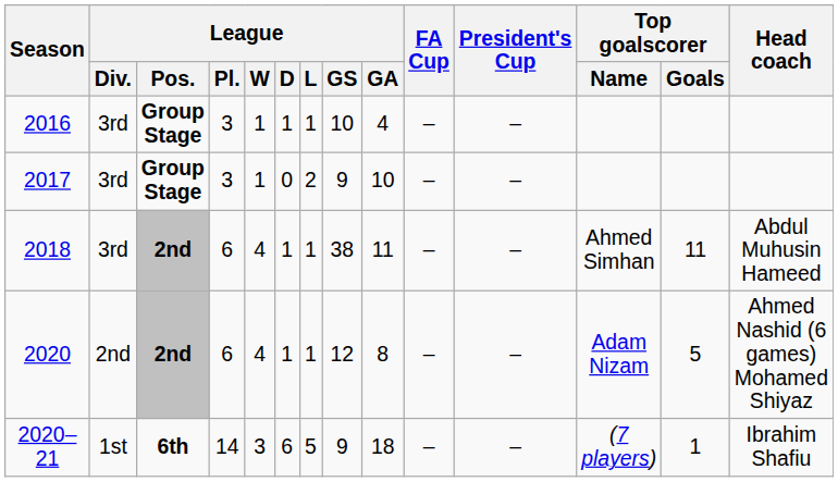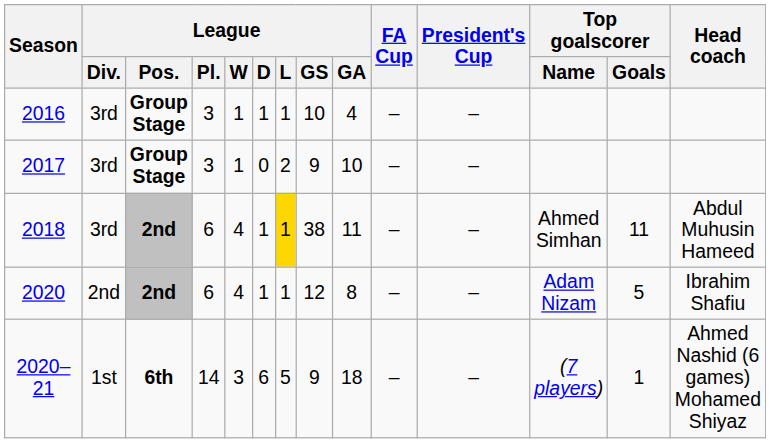 <table class="wikitable">
 <tr style="background:#efefef;">
 <th rowspan="2">Season</th>
 <th colspan="8">League</th>
 <th rowspan="2"><a href='#'>FA Cup</a></th>
 <th rowspan="2"><a href='#'>President's Cup</a></th>
 <th colspan="2">Top goalscorer</th>
 <th rowspan="2">Head coach</th>
 </tr>
 <tr>
 <th>Div.</th>
 <th>Pos.</th>
 <th>Pl.</th>
 <th>W</th>
 <th>D</th>
 <th>L</th>
 <th>GS</th>
 <th>GA</th>
 <th>Name</th>
 <th>Goals</th>
 </tr>
 <tr>
 <td align=center><a href='#'>2016</a></td>
 <td align=center>3rd</td>
 <td align=center><strong>Group Stage</strong></td>
 <td align=center>3</td>
 <td align=center>1</td>
 <td align=center>1</td>
 <td align=center>1</td>
 <td align=center>10</td>
 <td align=center>4</td>
 <td align=center>–</td>
 <td align=center>–</td>
 <td align=center></td>
 <td align=center></td>
 <td align=center></td>
 </tr>
 <tr>
 <td align=center><a href='#'>2017</a></td>
 <td align=center>3rd</td>
 <td align=center><strong>Group Stage</strong></td>
 <td align=center>3</td>
 <td align=center>1</td>
 <td align=center>0</td>
 <td align=center>2</td>
 <td align=center>9</td>
 <td align=center>10</td>
 <td align=center>–</td>
 <td align=center>–</td>
 <td align=center></td>
 <td align=center></td>
 <td align=center></td>
 </tr>
 <tr>
 <td align=center><a href='#'>2018</a></td>
 <td align=center>3rd</td>
 <td style="text-align:center; background:silver;"><strong>2nd</strong></td>
 <td align=center>6</td>
 <td align=center>4</td>
 <td align=center>1</td>
-<td align=center>1</td>
+<td align=center style="background: gold;">1</td>
 <td align=center>38</td>
 <td align=center>11</td>
 <td align=center>–</td>
 <td align=center>–</td>
 <td align=center> Ahmed Simhan</td>
 <td align=center>11</td>
 <td align=center> Abdul Muhusin Hameed</td>
 </tr>
 <tr>
 <td align=center><a href='#'>2020</a></td>
 <td align=center>2nd</td>
 <td style="text-align:center; background:silver;"><strong>2nd</strong></td>
 <td align=center>6</td>
 <td align=center>4</td>
 <td align=center>1</td>
 <td align=center>1</td>
 <td align=center>12</td>
 <td align=center>8</td>
 <td align=center>–</td>
 <td align=center>–</td>
 <td align=center> <a href='#'>Adam Nizam</a></td>
 <td align=center>5</td>
-<td align=center> Ahmed Nashid (6 games)<br> Mohamed Shiyaz</td>
+<td align=center> Ibrahim Shafiu</td>
 </tr>
 <tr>
 <td align=center><a href='#'>2020–21</a></td>
 <td align=center>1st</td>
 <td align=center><strong>6th</strong></td>
 <td align=center>14</td>
 <td align=center>3</td>
 <td align=center>6</td>
 <td align=center>5</td>
 <td align=center>9</td>
 <td align=center>18</td>
 <td align=center>–</td>
 <td align=center>–</td>
 <td align=center><em>(<a href='#'>7 players</a>)</em></td>
 <td align=center>1</td>
-<td align=center> Ibrahim Shafiu</td>
+<td align=center> Ahmed Nashid (6 games)<br> Mohamed Shiyaz</td>
 </tr>
 </table>
